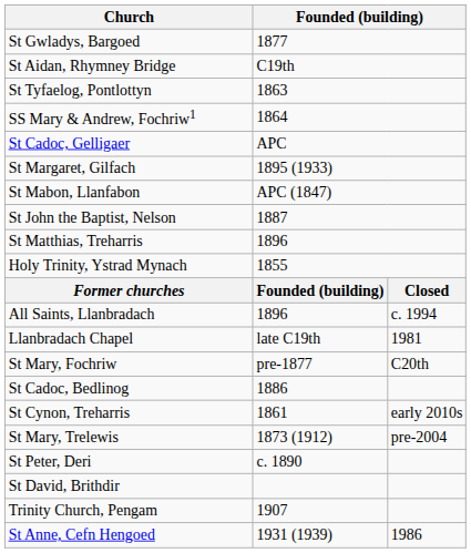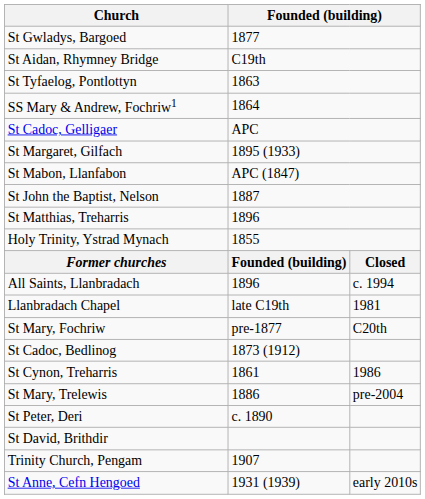 <table class="wikitable">
 <tr>
 <th width="250">Church</th>
 <th colspan="2" width="125">Founded (building)</th>
 </tr>
 <tr>
 <td>St Gwladys, Bargoed</td>
 <td colspan="2">1877</td>
 </tr>
 <tr>
 <td>St Aidan, Rhymney Bridge</td>
 <td colspan="2">C19th</td>
 </tr>
 <tr>
 <td>St Tyfaelog, Pontlottyn</td>
 <td colspan="2">1863</td>
 </tr>
 <tr>
 <td>SS Mary & Andrew, Fochriw<sup>1</sup></td>
 <td colspan="2">1864</td>
 </tr>
 <tr>
 <td><a href='#'>St Cadoc, Gelligaer</a></td>
 <td colspan="2">APC</td>
 </tr>
 <tr>
 <td>St Margaret, Gilfach</td>
 <td colspan="2">1895 (1933)</td>
 </tr>
 <tr>
 <td>St Mabon, Llanfabon</td>
 <td colspan="2">APC (1847)</td>
 </tr>
 <tr>
 <td>St John the Baptist, Nelson</td>
 <td colspan="2">1887</td>
 </tr>
 <tr>
 <td>St Matthias, Treharris</td>
 <td colspan="2">1896</td>
 </tr>
 <tr>
 <td>Holy Trinity, Ystrad Mynach</td>
 <td colspan="2">1855</td>
 </tr>
 <tr>
 <th><em>Former churches</em></th>
 <th>Founded (building)</th>
 <th>Closed</th>
 </tr>
 <tr>
 <td>All Saints, Llanbradach</td>
 <td>1896</td>
 <td>c. 1994</td>
 </tr>
 <tr>
 <td>Llanbradach Chapel</td>
 <td>late C19th</td>
 <td>1981</td>
 </tr>
 <tr>
 <td>St Mary, Fochriw</td>
 <td>pre-1877</td>
 <td>C20th</td>
 </tr>
 <tr>
 <td>St Cadoc, Bedlinog</td>
-<td>1886</td>
+<td>1873 (1912)</td>
 <td></td>
 </tr>
 <tr>
 <td>St Cynon, Treharris</td>
 <td>1861</td>
-<td>early 2010s</td>
+<td>1986</td>
 </tr>
 <tr>
 <td>St Mary, Trelewis</td>
-<td>1873 (1912)</td>
+<td>1886</td>
 <td>pre-2004</td>
 </tr>
 <tr>
 <td>St Peter, Deri</td>
 <td>c. 1890</td>
 <td></td>
 </tr>
 <tr>
 <td>St David, Brithdir</td>
 <td></td>
 <td></td>
 </tr>
 <tr>
 <td>Trinity Church, Pengam</td>
 <td>1907</td>
 <td></td>
 </tr>
 <tr>
 <td><a href='#'>St Anne, Cefn Hengoed</a></td>
 <td>1931 (1939)</td>
-<td>1986</td>
+<td>early 2010s</td>
 </tr>
 </table>
